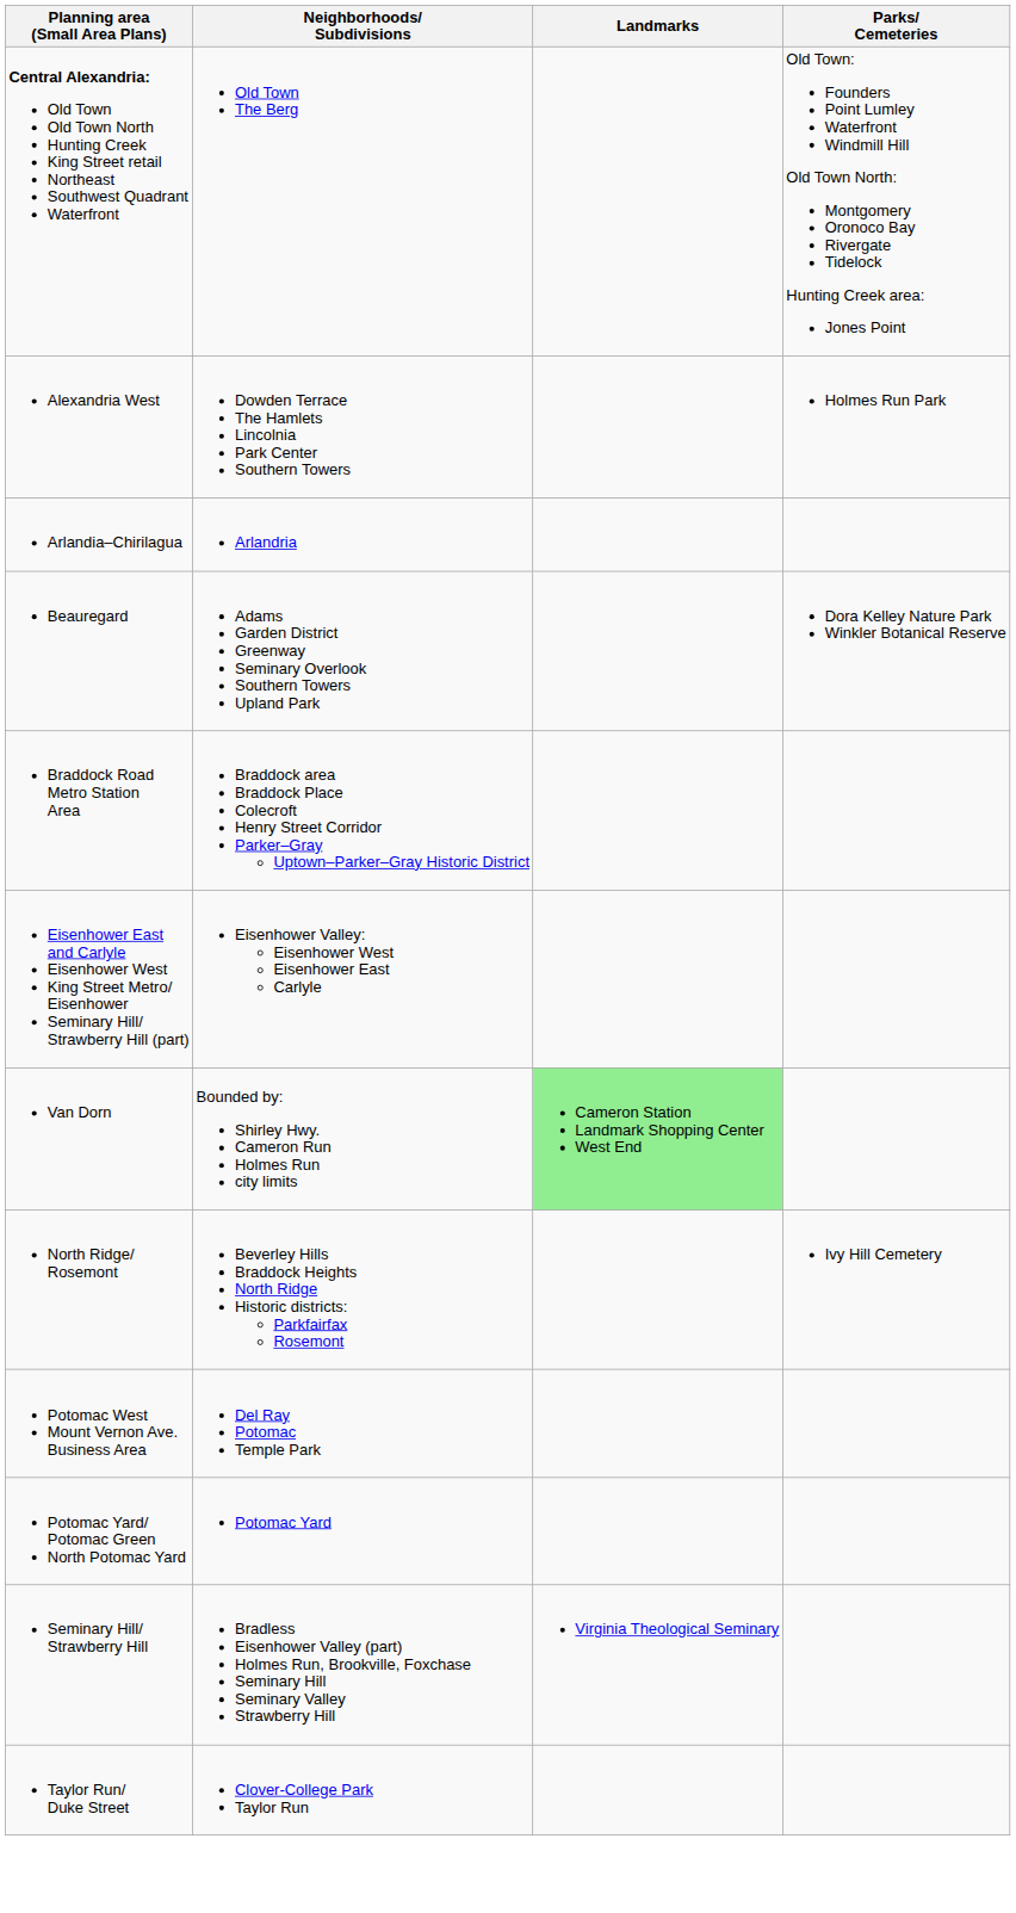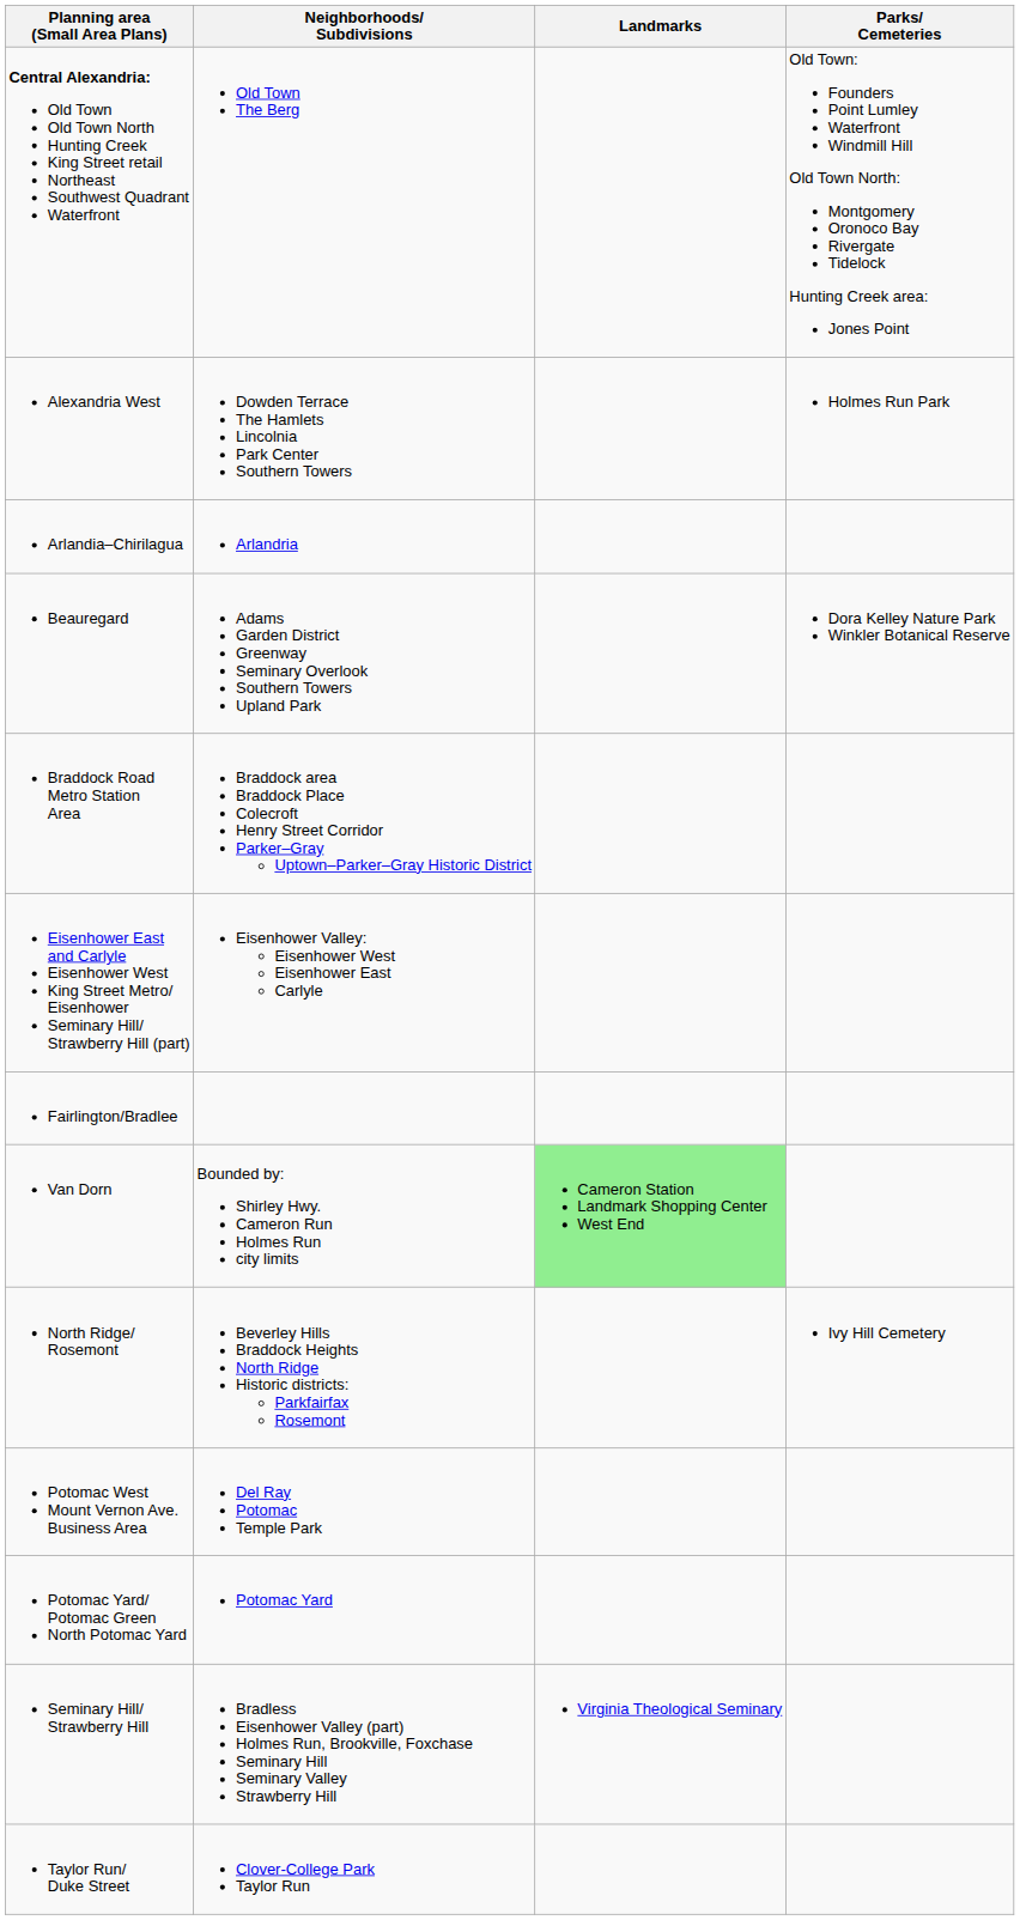 <table class="wikitable">
 <tr>
 <th>Planning area<br>(Small Area Plans)<br></th>
 <th>Neighborhoods/<br>Subdivisions</th>
 <th>Landmarks</th>
 <th>Parks/<br>Cemeteries</th>
 </tr>
 <tr>
 <td style="vertical-align:top;"><br><strong>Central Alexandria:</strong><ul><li>Old Town</li><li>Old Town North</li><li>Hunting Creek</li><li>King Street retail</li><li>Northeast</li><li>Southwest Quadrant</li><li>Waterfront</li></ul></td>
 <td style="vertical-align:top;"><br><ul><li><a href='#'>Old Town</a></li><li><a href='#'>The Berg</a></li></ul></td>
 <td style="vertical-align:top;"></td>
 <td style="vertical-align:top;">Old Town:<br><ul><li>Founders</li><li>Point Lumley</li><li>Waterfront</li><li>Windmill Hill</li></ul>Old Town North:<ul><li>Montgomery</li><li>Oronoco Bay</li><li>Rivergate</li><li>Tidelock</li></ul>Hunting Creek area:<ul><li>Jones Point</li></ul></td>
 </tr>
 <tr>
 <td style="vertical-align:top;"><br><ul><li>Alexandria West</li></ul></td>
 <td><br><ul><li>Dowden Terrace</li><li>The Hamlets</li><li>Lincolnia</li><li>Park Center</li><li>Southern Towers</li></ul></td>
 <td></td>
 <td style="vertical-align:top;"><br><ul><li>Holmes Run Park</li></ul></td>
 </tr>
 <tr>
 <td style="vertical-align:top;"><br><ul><li>Arlandia–Chirilagua</li></ul></td>
 <td style="vertical-align:top;"><br><ul><li><a href='#'>Arlandria</a></li></ul></td>
 <td style="vertical-align:top;"></td>
 <td style="vertical-align:top;"></td>
 </tr>
 <tr>
 <td style="vertical-align:top;"><br><ul><li>Beauregard</li></ul></td>
 <td style="vertical-align:top;"><br><ul><li>Adams</li><li>Garden District</li><li>Greenway</li><li>Seminary Overlook</li><li>Southern Towers</li><li>Upland Park</li></ul></td>
 <td style="vertical-align:top;"></td>
 <td style="vertical-align:top;"><br><ul><li>Dora Kelley Nature Park</li><li>Winkler Botanical Reserve</li></ul></td>
 </tr>
 <tr>
 <td style="vertical-align:top;"><br><ul><li>Braddock Road<br>Metro Station<br>Area</li></ul></td>
 <td style="vertical-align:top;"><br><ul><li>Braddock area</li><li>Braddock Place</li><li>Colecroft</li><li>Henry Street Corridor</li><li><a href='#'>Parker–Gray</a><ul><li><a href='#'>Uptown–Parker–Gray Historic District</a></li></ul></li></ul></td>
 <td style="vertical-align:top;"></td>
 <td style="vertical-align:top;"></td>
 </tr>
 <tr>
 <td style="vertical-align:top;"><br><ul><li><a href='#'>Eisenhower East<br>and Carlyle</a></li><li>Eisenhower West</li><li>King Street Metro/<br>Eisenhower</li><li>Seminary Hill/<br>Strawberry Hill (part)</li></ul></td>
 <td style="vertical-align:top;"><br><ul><li>Eisenhower Valley:<ul><li>Eisenhower West</li><li>Eisenhower East</li><li>Carlyle</li></ul></li></ul></td>
 <td style="vertical-align:top;"></td>
 <td style="vertical-align:top;"></td>
 </tr>
 <tr>
+<td style="vertical-align:top;"><br><ul><li>Fairlington/Bradlee</li></ul></td>
+<td style="vertical-align:top;"></td>
+<td style="vertical-align:top;"></td>
+<td style="vertical-align:top;"></td>
+</tr>
+<tr>
 <td style="vertical-align:top;"><br><ul><li>Van Dorn</li></ul></td>
 <td style="vertical-align:top;"><br>Bounded by:<ul><li>Shirley Hwy.</li><li>Cameron Run</li><li>Holmes Run</li><li>city limits</li></ul></td>
 <td style="background: lightgreen; vertical-align:top;"><br><ul><li>Cameron Station</li><li>Landmark Shopping Center</li><li>West End</li></ul></td>
 <td style="vertical-align:top;"></td>
 </tr>
 <tr>
 <td style="vertical-align:top;"><br><ul><li>North Ridge/<br>Rosemont</li></ul></td>
 <td style="vertical-align:top;"><br><ul><li>Beverley Hills</li><li>Braddock Heights</li><li><a href='#'>North Ridge</a></li><li>Historic districts:<ul><li><a href='#'>Parkfairfax</a></li><li><a href='#'>Rosemont</a></li></ul></li></ul></td>
 <td style="vertical-align:top;"></td>
 <td style="vertical-align:top;"><br><ul><li>Ivy Hill Cemetery</li></ul></td>
 </tr>
 <tr>
 <td style="vertical-align:top;"><br><ul><li>Potomac West</li><li>Mount Vernon Ave.<br>Business Area</li></ul></td>
 <td style="vertical-align:top;"><br><ul><li><a href='#'>Del Ray</a></li><li><a href='#'>Potomac</a></li><li>Temple Park</li></ul></td>
 <td style="vertical-align:top;"></td>
 <td style="vertical-align:top;"></td>
 </tr>
 <tr>
 <td style="vertical-align:top;"><br><ul><li>Potomac Yard/<br>Potomac Green</li><li>North Potomac Yard</li></ul></td>
 <td style="vertical-align:top;"><br><ul><li><a href='#'>Potomac Yard</a></li></ul></td>
 <td style="vertical-align:top;"></td>
 <td style="vertical-align:top;"></td>
 </tr>
 <tr>
 <td style="vertical-align:top;"><br><ul><li>Seminary Hill/<br>Strawberry Hill</li></ul></td>
 <td style="vertical-align:top;"><br><ul><li>Bradless</li><li>Eisenhower Valley (part)</li><li>Holmes Run, Brookville, Foxchase</li><li>Seminary Hill</li><li>Seminary Valley</li><li>Strawberry Hill</li></ul></td>
 <td style="vertical-align:top;"><br><ul><li><a href='#'>Virginia Theological Seminary</a></li></ul></td>
 <td style="vertical-align:top;"></td>
 </tr>
 <tr>
 <td><br><ul><li>Taylor Run/<br>Duke Street</li></ul></td>
 <td><br><ul><li><a href='#'>Clover-College Park</a></li><li>Taylor Run</li></ul></td>
 <td></td>
 <td></td>
 </tr>
 </table>
